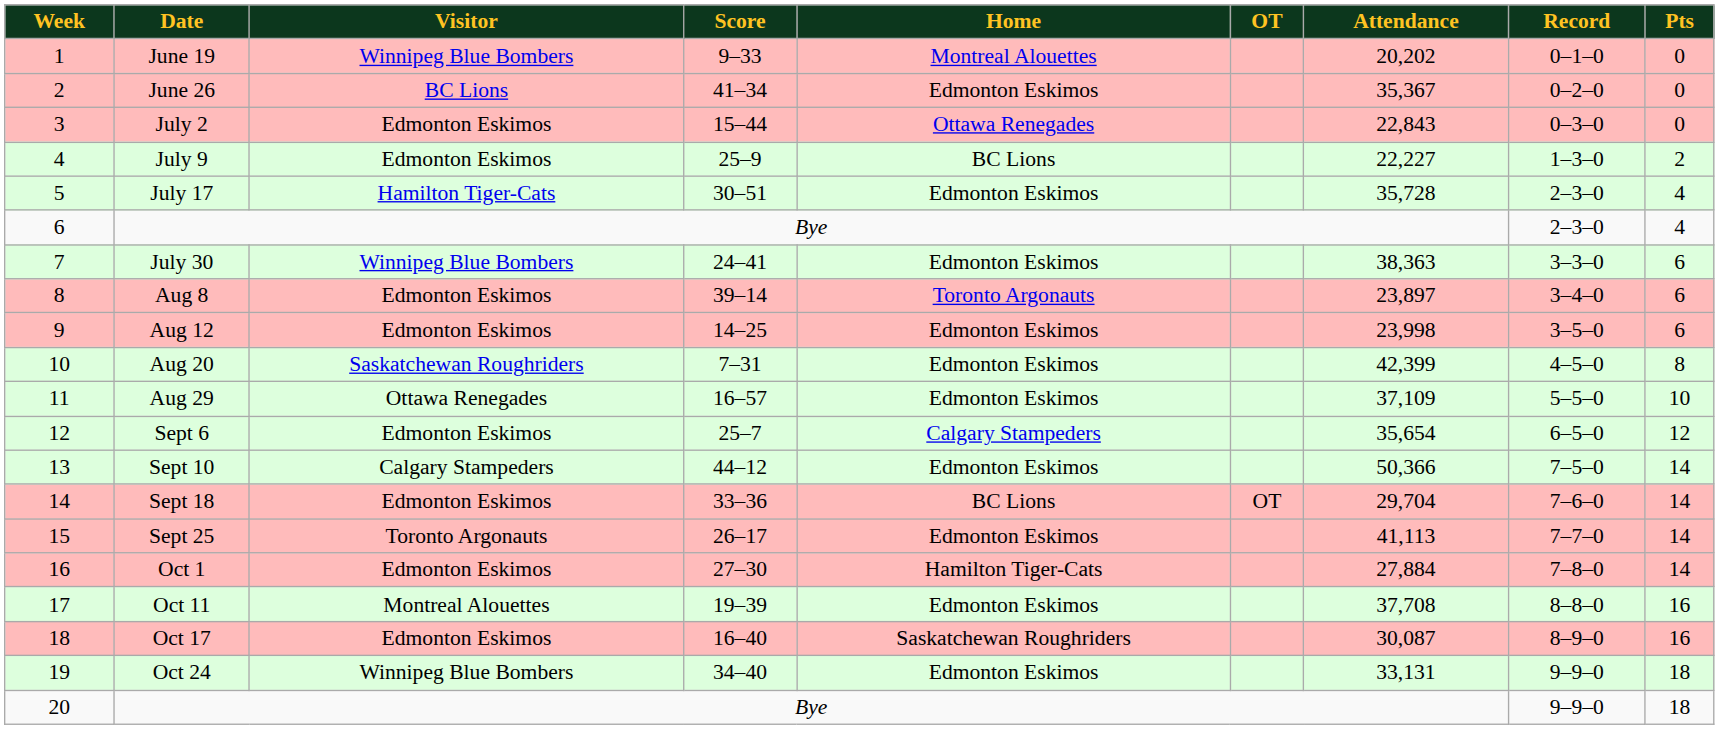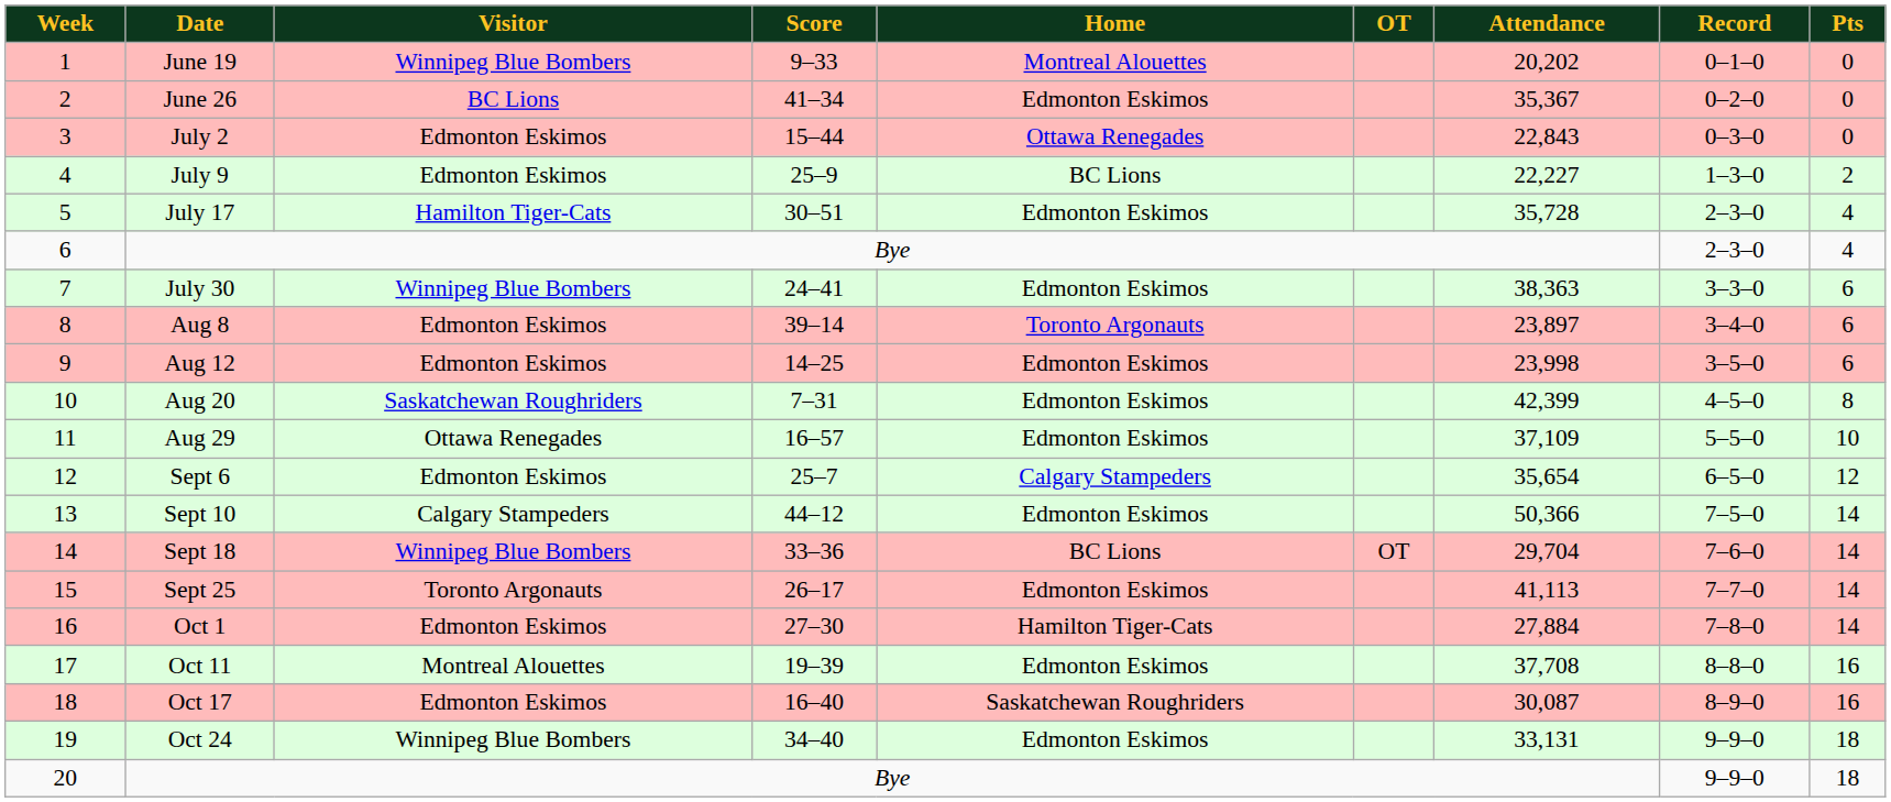 <table class="wikitable" width="80%">
 <tr align="center" style="background:#0C371D;color:#ffc322;">
 <td><strong>Week</strong></td>
 <td><strong>Date</strong></td>
 <td><strong>Visitor</strong></td>
 <td><strong>Score</strong></td>
 <td><strong>Home</strong></td>
 <td><strong>OT</strong></td>
 <td><strong>Attendance</strong></td>
 <td><strong>Record</strong></td>
 <td><strong>Pts</strong></td>
 </tr>
 <tr align="center" bgcolor="#ffbbbb">
 <td>1</td>
 <td>June 19</td>
 <td><a href='#'>Winnipeg Blue Bombers</a></td>
 <td>9–33</td>
 <td><a href='#'>Montreal Alouettes</a></td>
 <td></td>
 <td>20,202</td>
 <td>0–1–0</td>
 <td>0</td>
 </tr>
 <tr align="center" bgcolor="#ffbbbb">
 <td>2</td>
 <td>June 26</td>
 <td><a href='#'>BC Lions</a></td>
 <td>41–34</td>
 <td>Edmonton Eskimos</td>
 <td></td>
 <td>35,367</td>
 <td>0–2–0</td>
 <td>0</td>
 </tr>
 <tr align="center" bgcolor="#ffbbbb">
 <td>3</td>
 <td>July 2</td>
 <td>Edmonton Eskimos</td>
 <td>15–44</td>
 <td><a href='#'>Ottawa Renegades</a></td>
 <td></td>
 <td>22,843</td>
 <td>0–3–0</td>
 <td>0</td>
 </tr>
 <tr align="center" bgcolor="#ddffdd">
 <td>4</td>
 <td>July 9</td>
 <td>Edmonton Eskimos</td>
 <td>25–9</td>
 <td>BC Lions</td>
 <td></td>
 <td>22,227</td>
 <td>1–3–0</td>
 <td>2</td>
 </tr>
 <tr align="center" bgcolor="#ddffdd">
 <td>5</td>
 <td>July 17</td>
 <td><a href='#'>Hamilton Tiger-Cats</a></td>
 <td>30–51</td>
 <td>Edmonton Eskimos</td>
 <td></td>
 <td>35,728</td>
 <td>2–3–0</td>
 <td>4</td>
 </tr>
 <tr align="center">
 <td>6</td>
 <td colSpan=6 align="center"><em>Bye</em></td>
 <td>2–3–0</td>
 <td>4</td>
 </tr>
 <tr align="center" bgcolor="#ddffdd">
 <td>7</td>
 <td>July 30</td>
 <td><a href='#'>Winnipeg Blue Bombers</a></td>
 <td>24–41</td>
 <td>Edmonton Eskimos</td>
 <td></td>
 <td>38,363</td>
 <td>3–3–0</td>
 <td>6</td>
 </tr>
 <tr align="center" bgcolor="#ffbbbb">
 <td>8</td>
 <td>Aug 8</td>
 <td>Edmonton Eskimos</td>
 <td>39–14</td>
 <td><a href='#'>Toronto Argonauts</a></td>
 <td></td>
 <td>23,897</td>
 <td>3–4–0</td>
 <td>6</td>
 </tr>
 <tr align="center" bgcolor="#ffbbbb">
 <td>9</td>
 <td>Aug 12</td>
 <td>Edmonton Eskimos</td>
 <td>14–25</td>
 <td>Edmonton Eskimos</td>
 <td></td>
 <td>23,998</td>
 <td>3–5–0</td>
 <td>6</td>
 </tr>
 <tr align="center" bgcolor="#ddffdd">
 <td>10</td>
 <td>Aug 20</td>
 <td><a href='#'>Saskatchewan Roughriders</a></td>
 <td>7–31</td>
 <td>Edmonton Eskimos</td>
 <td></td>
 <td>42,399</td>
 <td>4–5–0</td>
 <td>8</td>
 </tr>
 <tr align="center" bgcolor="#ddffdd">
 <td>11</td>
 <td>Aug 29</td>
 <td>Ottawa Renegades</td>
 <td>16–57</td>
 <td>Edmonton Eskimos</td>
 <td></td>
 <td>37,109</td>
 <td>5–5–0</td>
 <td>10</td>
 </tr>
 <tr align="center" bgcolor="#ddffdd">
 <td>12</td>
 <td>Sept 6</td>
 <td>Edmonton Eskimos</td>
 <td>25–7</td>
 <td><a href='#'>Calgary Stampeders</a></td>
 <td></td>
 <td>35,654</td>
 <td>6–5–0</td>
 <td>12</td>
 </tr>
 <tr align="center" bgcolor="#ddffdd">
 <td>13</td>
 <td>Sept 10</td>
 <td>Calgary Stampeders</td>
 <td>44–12</td>
 <td>Edmonton Eskimos</td>
 <td></td>
 <td>50,366</td>
 <td>7–5–0</td>
 <td>14</td>
 </tr>
 <tr align="center" bgcolor="#ffbbbb">
 <td>14</td>
 <td>Sept 18</td>
-<td>Edmonton Eskimos</td>
+<td><a href='#'>Winnipeg Blue Bombers</a></td>
 <td>33–36</td>
 <td>BC Lions</td>
 <td>OT</td>
 <td>29,704</td>
 <td>7–6–0</td>
 <td>14</td>
 </tr>
 <tr align="center" bgcolor="#ffbbbb">
 <td>15</td>
 <td>Sept 25</td>
 <td>Toronto Argonauts</td>
 <td>26–17</td>
 <td>Edmonton Eskimos</td>
 <td></td>
 <td>41,113</td>
 <td>7–7–0</td>
 <td>14</td>
 </tr>
 <tr align="center" bgcolor="#ffbbbb">
 <td>16</td>
 <td>Oct 1</td>
 <td>Edmonton Eskimos</td>
 <td>27–30</td>
 <td>Hamilton Tiger-Cats</td>
 <td></td>
 <td>27,884</td>
 <td>7–8–0</td>
 <td>14</td>
 </tr>
 <tr align="center" bgcolor="#ddffdd">
 <td>17</td>
 <td>Oct 11</td>
 <td>Montreal Alouettes</td>
 <td>19–39</td>
 <td>Edmonton Eskimos</td>
 <td></td>
 <td>37,708</td>
 <td>8–8–0</td>
 <td>16</td>
 </tr>
 <tr align="center" bgcolor="#ffbbbb">
 <td>18</td>
 <td>Oct 17</td>
 <td>Edmonton Eskimos</td>
 <td>16–40</td>
 <td>Saskatchewan Roughriders</td>
 <td></td>
 <td>30,087</td>
 <td>8–9–0</td>
 <td>16</td>
 </tr>
 <tr align="center" bgcolor="#ddffdd">
 <td>19</td>
 <td>Oct 24</td>
 <td>Winnipeg Blue Bombers</td>
 <td>34–40</td>
 <td>Edmonton Eskimos</td>
 <td></td>
 <td>33,131</td>
 <td>9–9–0</td>
 <td>18</td>
 </tr>
 <tr align="center">
 <td>20</td>
 <td colSpan=6 align="center"><em>Bye</em></td>
 <td>9–9–0</td>
 <td>18</td>
 </tr>
 </table>
